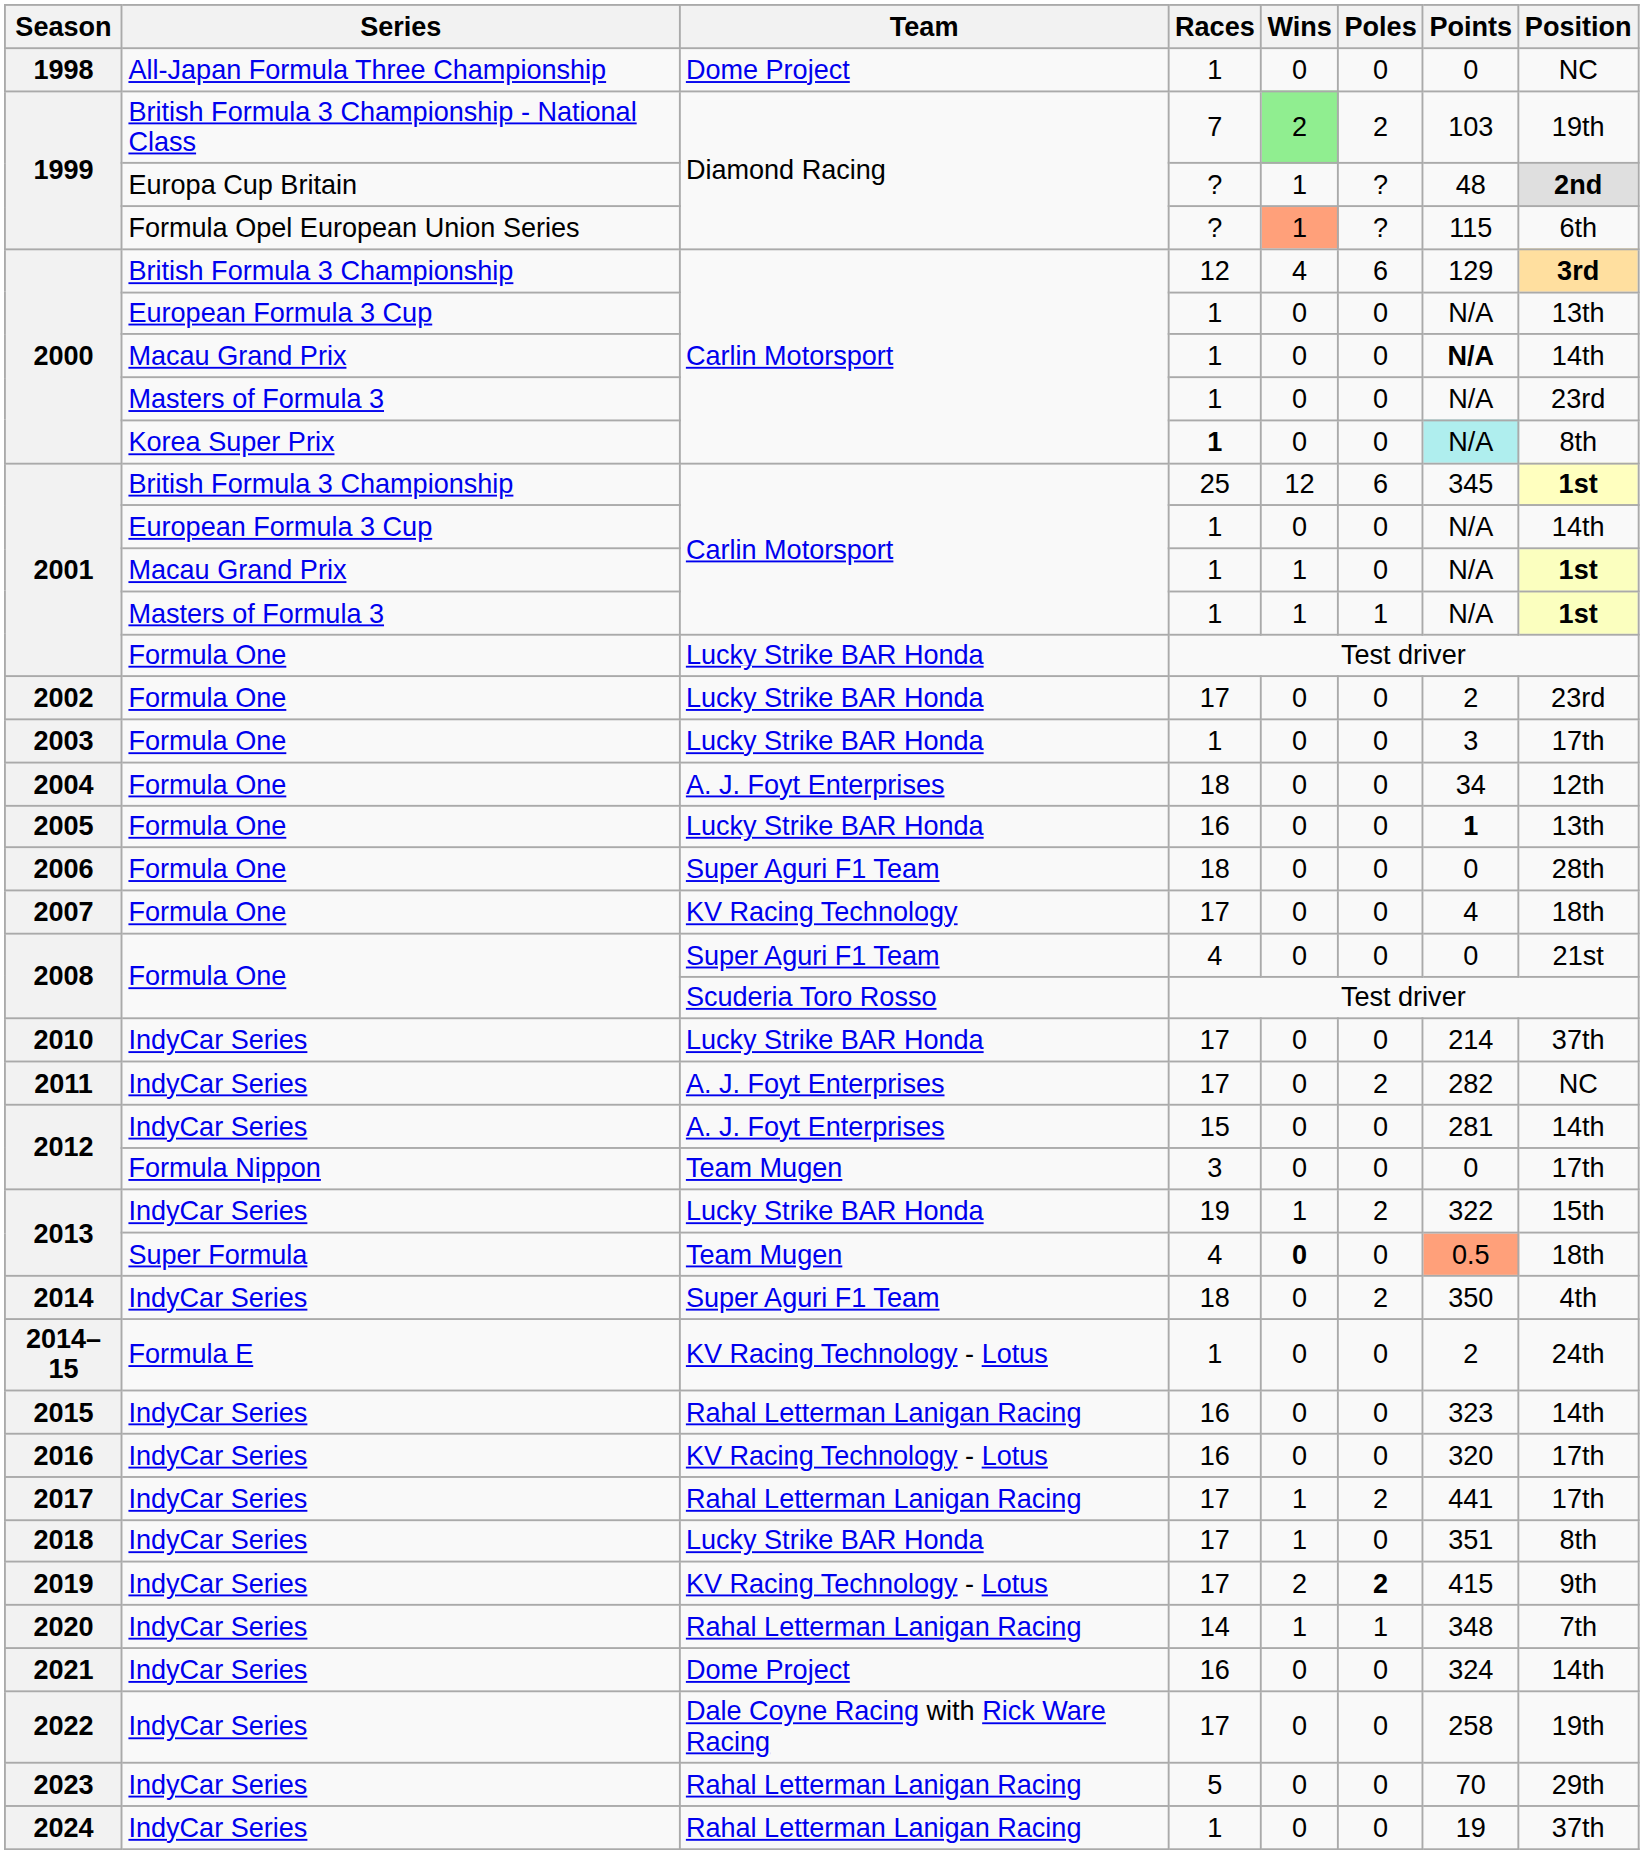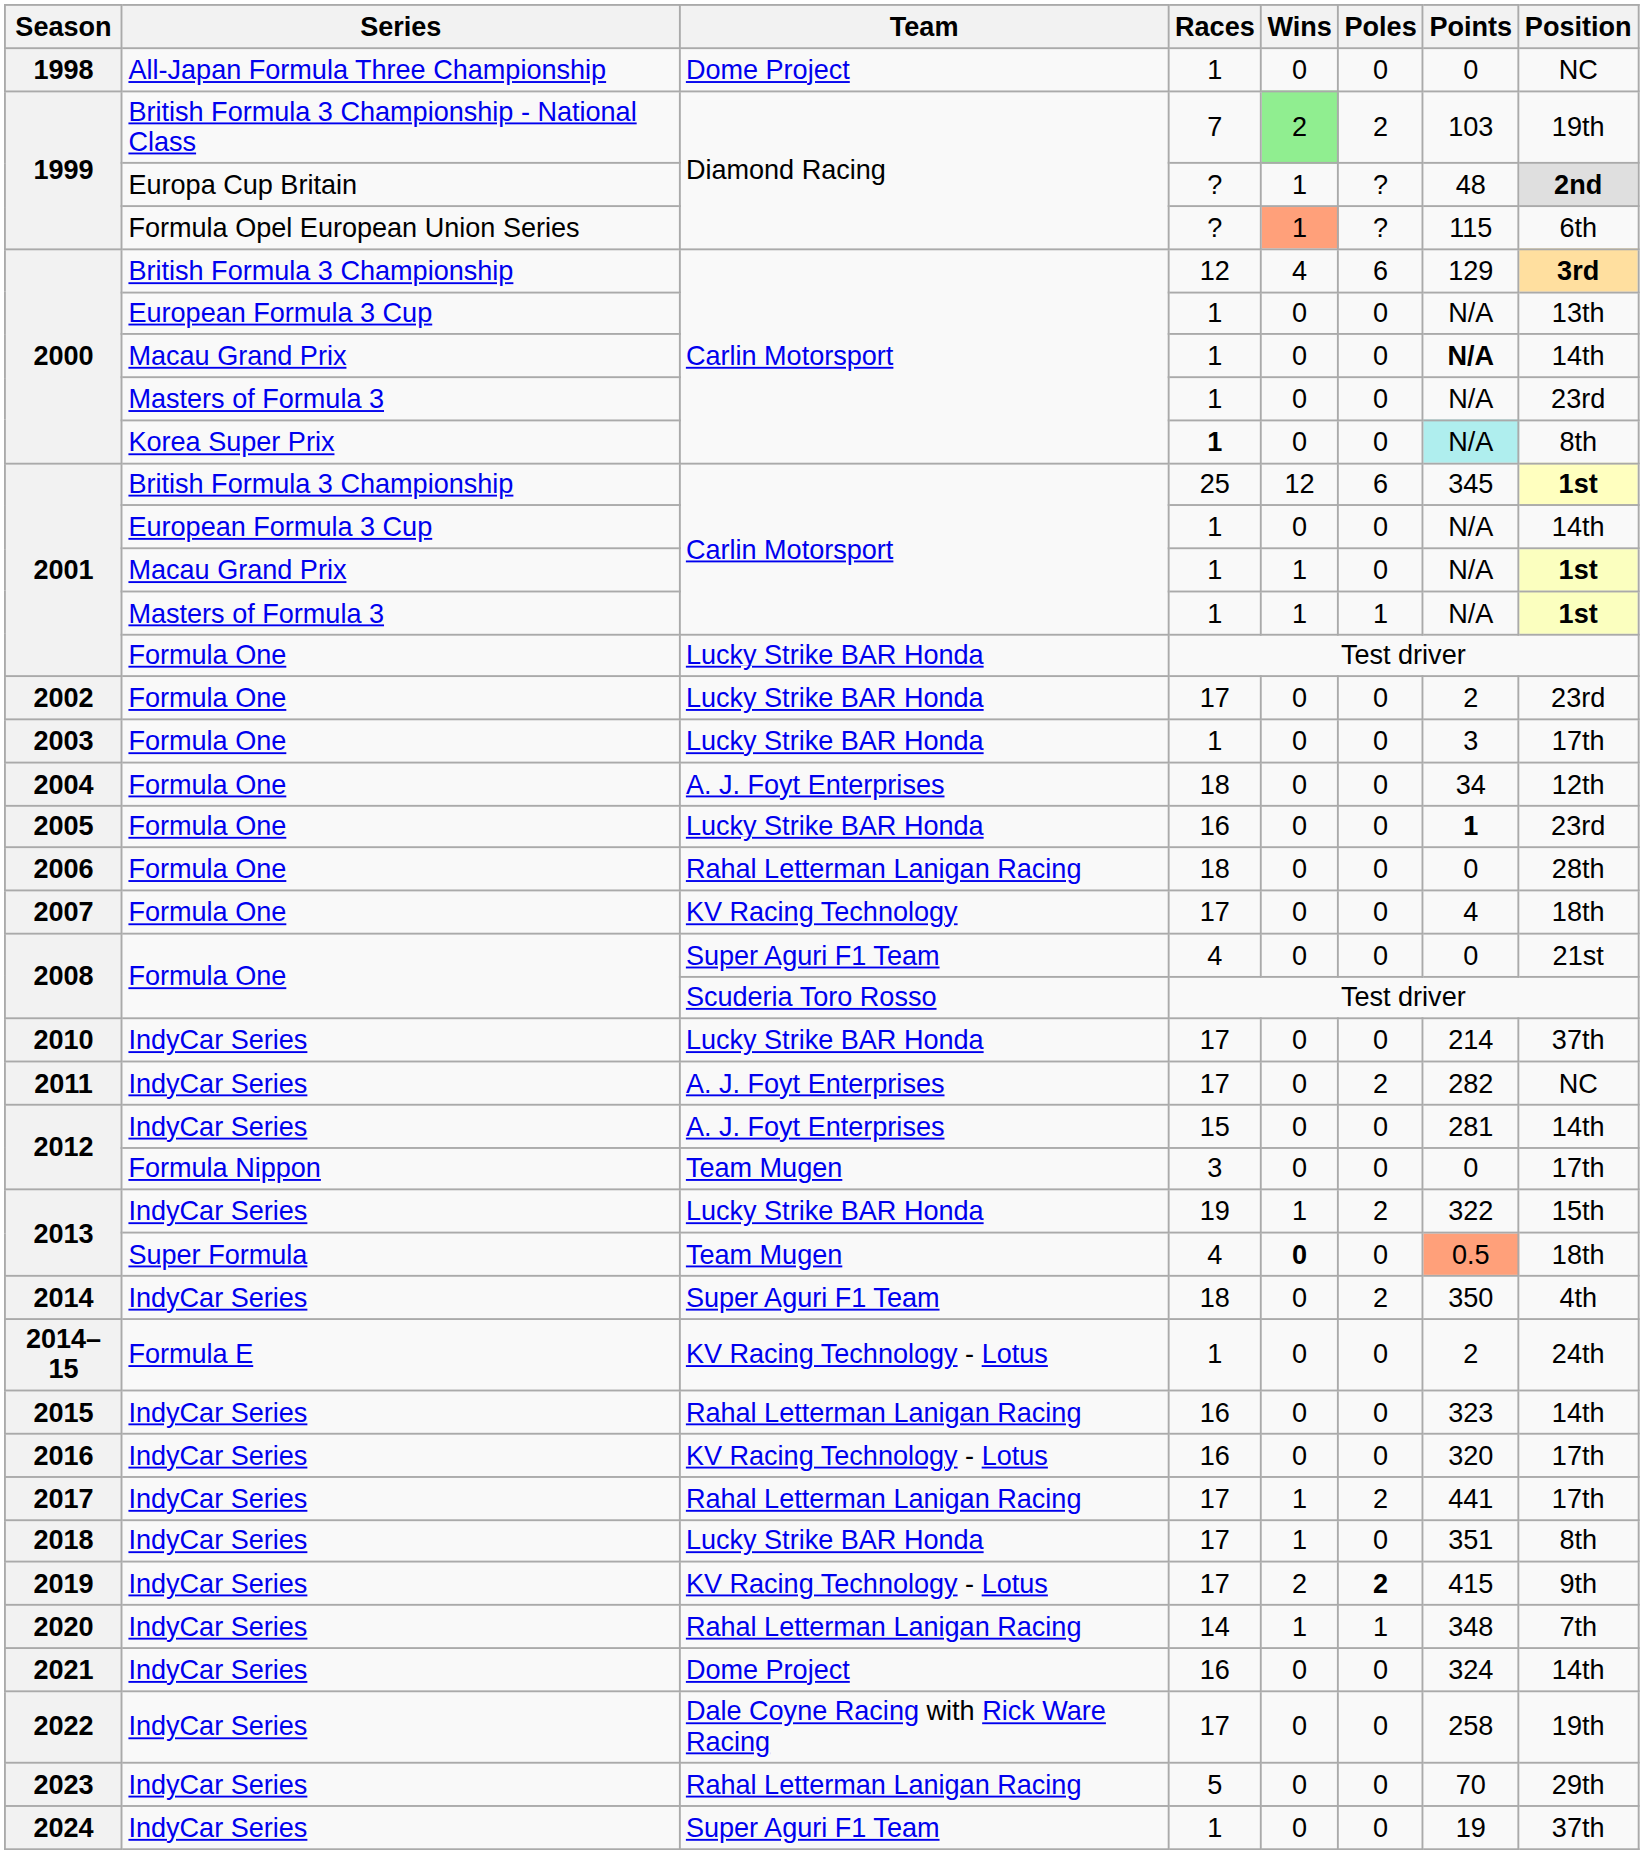 <table class="wikitable" style="font-size: 90%; text-align:center">
 <tr>
 <th>Season</th>
 <th>Series</th>
 <th>Team</th>
 <th>Races</th>
 <th>Wins</th>
 <th>Poles</th>
 <th>Points</th>
 <th>Position</th>
 </tr>
 <tr>
 <th>1998</th>
 <td align="left"><a href='#'>All-Japan Formula Three Championship</a></td>
 <td align="left"><a href='#'>Dome Project</a></td>
 <td>1</td>
 <td>0</td>
 <td>0</td>
 <td>0</td>
 <td>NC</td>
 </tr>
 <tr>
 <th rowspan=3>1999</th>
 <td align="left"><a href='#'>British Formula 3 Championship - National Class</a></td>
 <td align="left" rowspan=3>Diamond Racing</td>
 <td>7</td>
 <td style="background: lightgreen;">2</td>
 <td>2</td>
 <td>103</td>
 <td>19th</td>
 </tr>
 <tr>
 <td align="left">Europa Cup Britain</td>
 <td>?</td>
 <td>1</td>
 <td>?</td>
 <td>48</td>
 <td style="background:#DFDFDF;"><strong>2nd</strong></td>
 </tr>
 <tr>
 <td align="left">Formula Opel European Union Series</td>
 <td>?</td>
 <td style="background: lightsalmon;">1</td>
 <td>?</td>
 <td>115</td>
 <td>6th</td>
 </tr>
 <tr>
 <th rowspan=5>2000</th>
 <td align="left"><a href='#'>British Formula 3 Championship</a></td>
 <td align="left" rowspan=5><a href='#'>Carlin Motorsport</a></td>
 <td>12</td>
 <td>4</td>
 <td>6</td>
 <td>129</td>
 <td style="background:#FFDF9F;"><strong>3rd</strong></td>
 </tr>
 <tr>
 <td align="left"><a href='#'>European Formula 3 Cup</a></td>
 <td>1</td>
 <td>0</td>
 <td>0</td>
 <td>N/A</td>
 <td>13th</td>
 </tr>
 <tr>
 <td align="left"><a href='#'>Macau Grand Prix</a></td>
 <td>1</td>
 <td>0</td>
 <td>0</td>
 <td><strong>N/A</strong></td>
 <td>14th</td>
 </tr>
 <tr>
 <td align="left"><a href='#'>Masters of Formula 3</a></td>
 <td>1</td>
 <td>0</td>
 <td>0</td>
 <td>N/A</td>
 <td>23rd</td>
 </tr>
 <tr>
 <td align="left"><a href='#'>Korea Super Prix</a></td>
 <td><strong>1</strong></td>
 <td>0</td>
 <td>0</td>
 <td style="background: paleturquoise;">N/A</td>
 <td>8th</td>
 </tr>
 <tr>
 <th rowspan=5>2001</th>
 <td align="left"><a href='#'>British Formula 3 Championship</a></td>
 <td align="left" rowspan=4><a href='#'>Carlin Motorsport</a></td>
 <td>25</td>
 <td>12</td>
 <td>6</td>
 <td>345</td>
 <td style="background:#FFFFBF;"><strong>1st</strong></td>
 </tr>
 <tr>
 <td align="left"><a href='#'>European Formula 3 Cup</a></td>
 <td>1</td>
 <td>0</td>
 <td>0</td>
 <td>N/A</td>
 <td>14th</td>
 </tr>
 <tr>
 <td align="left"><a href='#'>Macau Grand Prix</a></td>
 <td>1</td>
 <td>1</td>
 <td>0</td>
 <td>N/A</td>
 <td style="background:#FBFFBF;"><strong>1st</strong></td>
 </tr>
 <tr>
 <td align="left"><a href='#'>Masters of Formula 3</a></td>
 <td>1</td>
 <td>1</td>
 <td>1</td>
 <td>N/A</td>
 <td style="background:#FBFFBF;"><strong>1st</strong></td>
 </tr>
 <tr>
 <td align="left"><a href='#'>Formula One</a></td>
 <td align="left"><a href='#'>Lucky Strike BAR Honda</a></td>
 <td colspan="5">Test driver</td>
 </tr>
 <tr>
 <th>2002</th>
 <td align="left"><a href='#'>Formula One</a></td>
 <td align="left"><a href='#'>Lucky Strike BAR Honda</a></td>
 <td>17</td>
 <td>0</td>
 <td>0</td>
 <td>2</td>
 <td>23rd</td>
 </tr>
 <tr>
 <th>2003</th>
 <td align="left"><a href='#'>Formula One</a></td>
 <td align="left"><a href='#'>Lucky Strike BAR Honda</a></td>
 <td>1</td>
 <td>0</td>
 <td>0</td>
 <td>3</td>
 <td>17th</td>
 </tr>
 <tr>
 <th>2004</th>
 <td align="left"><a href='#'>Formula One</a></td>
 <td align="left"><a href='#'>A. J. Foyt Enterprises</a></td>
 <td>18</td>
 <td>0</td>
 <td>0</td>
 <td>34</td>
 <td>12th</td>
 </tr>
 <tr>
 <th>2005</th>
 <td align="left"><a href='#'>Formula One</a></td>
 <td align="left"><a href='#'>Lucky Strike BAR Honda</a></td>
 <td>16</td>
 <td>0</td>
 <td>0</td>
 <td><strong>1</strong></td>
-<td>13th</td>
+<td>23rd</td>
 </tr>
 <tr>
 <th>2006</th>
 <td align="left"><a href='#'>Formula One</a></td>
-<td align="left"><a href='#'>Super Aguri F1 Team</a></td>
+<td align=left><a href='#'>Rahal Letterman Lanigan Racing</a></td>
 <td>18</td>
 <td>0</td>
 <td>0</td>
 <td>0</td>
 <td>28th</td>
 </tr>
 <tr>
 <th>2007</th>
 <td align="left"><a href='#'>Formula One</a></td>
 <td align="left"><a href='#'>KV Racing Technology</a></td>
 <td>17</td>
 <td>0</td>
 <td>0</td>
 <td>4</td>
 <td>18th</td>
 </tr>
 <tr>
 <th rowspan=2>2008</th>
 <td rowspan=2 align="left"><a href='#'>Formula One</a></td>
 <td align="left"><a href='#'>Super Aguri F1 Team</a></td>
 <td>4</td>
 <td>0</td>
 <td>0</td>
 <td>0</td>
 <td>21st</td>
 </tr>
 <tr>
 <td align="left"><a href='#'>Scuderia Toro Rosso</a></td>
 <td colspan=5>Test driver</td>
 </tr>
 <tr>
 <th>2010</th>
 <td align="left"><a href='#'>IndyCar Series</a></td>
 <td align="left"><a href='#'>Lucky Strike BAR Honda</a></td>
 <td>17</td>
 <td>0</td>
 <td>0</td>
 <td>214</td>
 <td>37th</td>
 </tr>
 <tr>
 <th>2011</th>
 <td align="left"><a href='#'>IndyCar Series</a></td>
 <td align="left"><a href='#'>A. J. Foyt Enterprises</a></td>
 <td>17</td>
 <td>0</td>
 <td>2</td>
 <td>282</td>
 <td>NC</td>
 </tr>
 <tr>
 <th rowspan=2>2012</th>
 <td align="left"><a href='#'>IndyCar Series</a></td>
 <td align="left"><a href='#'>A. J. Foyt Enterprises</a></td>
 <td>15</td>
 <td>0</td>
 <td>0</td>
 <td>281</td>
 <td>14th</td>
 </tr>
 <tr>
 <td align="left"><a href='#'>Formula Nippon</a></td>
 <td align="left"><a href='#'>Team Mugen</a></td>
 <td>3</td>
 <td>0</td>
 <td>0</td>
 <td>0</td>
 <td>17th</td>
 </tr>
 <tr>
 <th rowspan=2>2013</th>
 <td align="left"><a href='#'>IndyCar Series</a></td>
 <td align="left"><a href='#'>Lucky Strike BAR Honda</a></td>
 <td>19</td>
 <td>1</td>
 <td>2</td>
 <td>322</td>
 <td>15th</td>
 </tr>
 <tr>
 <td align="left"><a href='#'>Super Formula</a></td>
 <td align="left"><a href='#'>Team Mugen</a></td>
 <td>4</td>
 <td><strong>0</strong></td>
 <td>0</td>
 <td style="background: lightsalmon;">0.5</td>
 <td>18th</td>
 </tr>
 <tr>
 <th>2014</th>
 <td align="left"><a href='#'>IndyCar Series</a></td>
 <td align="left"><a href='#'>Super Aguri F1 Team</a></td>
 <td>18</td>
 <td>0</td>
 <td>2</td>
 <td>350</td>
 <td>4th</td>
 </tr>
 <tr>
 <th>2014–15</th>
 <td align="left"><a href='#'>Formula E</a></td>
 <td align="left"><a href='#'>KV Racing Technology</a> - <a href='#'>Lotus</a></td>
 <td>1</td>
 <td>0</td>
 <td>0</td>
 <td>2</td>
 <td>24th</td>
 </tr>
 <tr>
 <th>2015</th>
 <td align="left"><a href='#'>IndyCar Series</a></td>
 <td align="left"><a href='#'>Rahal Letterman Lanigan Racing</a></td>
 <td>16</td>
 <td>0</td>
 <td>0</td>
 <td>323</td>
 <td>14th</td>
 </tr>
 <tr>
 <th>2016</th>
 <td align="left"><a href='#'>IndyCar Series</a></td>
 <td align="left"><a href='#'>KV Racing Technology</a> - <a href='#'>Lotus</a></td>
 <td>16</td>
 <td>0</td>
 <td>0</td>
 <td>320</td>
 <td>17th</td>
 </tr>
 <tr>
 <th>2017</th>
 <td align="left"><a href='#'>IndyCar Series</a></td>
 <td align="left"><a href='#'>Rahal Letterman Lanigan Racing</a></td>
 <td>17</td>
 <td>1</td>
 <td>2</td>
 <td>441</td>
 <td>17th</td>
 </tr>
 <tr>
 <th>2018</th>
 <td align="left"><a href='#'>IndyCar Series</a></td>
 <td align="left"><a href='#'>Lucky Strike BAR Honda</a></td>
 <td>17</td>
 <td>1</td>
 <td>0</td>
 <td>351</td>
 <td>8th</td>
 </tr>
 <tr>
 <th>2019</th>
 <td align="left"><a href='#'>IndyCar Series</a></td>
 <td align="left"><a href='#'>KV Racing Technology</a> - <a href='#'>Lotus</a></td>
 <td>17</td>
 <td>2</td>
 <td><strong>2</strong></td>
 <td>415</td>
 <td>9th</td>
 </tr>
 <tr>
 <th>2020</th>
 <td align="left"><a href='#'>IndyCar Series</a></td>
 <td align="left"><a href='#'>Rahal Letterman Lanigan Racing</a></td>
 <td>14</td>
 <td>1</td>
 <td>1</td>
 <td>348</td>
 <td>7th</td>
 </tr>
 <tr>
 <th>2021</th>
 <td align="left"><a href='#'>IndyCar Series</a></td>
 <td align="left"><a href='#'>Dome Project</a></td>
 <td>16</td>
 <td>0</td>
 <td>0</td>
 <td>324</td>
 <td>14th</td>
 </tr>
 <tr>
 <th>2022</th>
 <td align=left><a href='#'>IndyCar Series</a></td>
 <td align=left><a href='#'>Dale Coyne Racing</a> with <a href='#'>Rick Ware Racing</a></td>
 <td>17</td>
 <td>0</td>
 <td>0</td>
 <td>258</td>
 <td>19th</td>
 </tr>
 <tr>
 <th>2023</th>
 <td style="text-align:left;"><a href='#'>IndyCar Series</a></td>
 <td align="left"><a href='#'>Rahal Letterman Lanigan Racing</a></td>
 <td>5</td>
 <td>0</td>
 <td>0</td>
 <td>70</td>
 <td>29th</td>
 </tr>
 <tr>
 <th>2024</th>
 <td align=left><a href='#'>IndyCar Series</a></td>
-<td align=left><a href='#'>Rahal Letterman Lanigan Racing</a></td>
+<td align="left"><a href='#'>Super Aguri F1 Team</a></td>
 <td>1</td>
 <td>0</td>
 <td>0</td>
 <td>19</td>
 <td>37th</td>
 </tr>
 </table>
